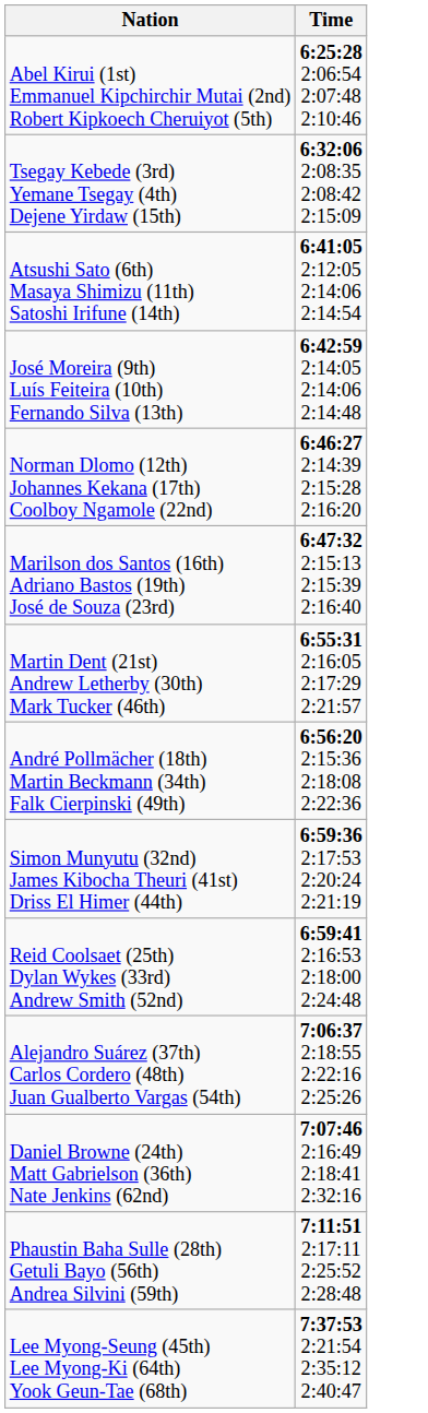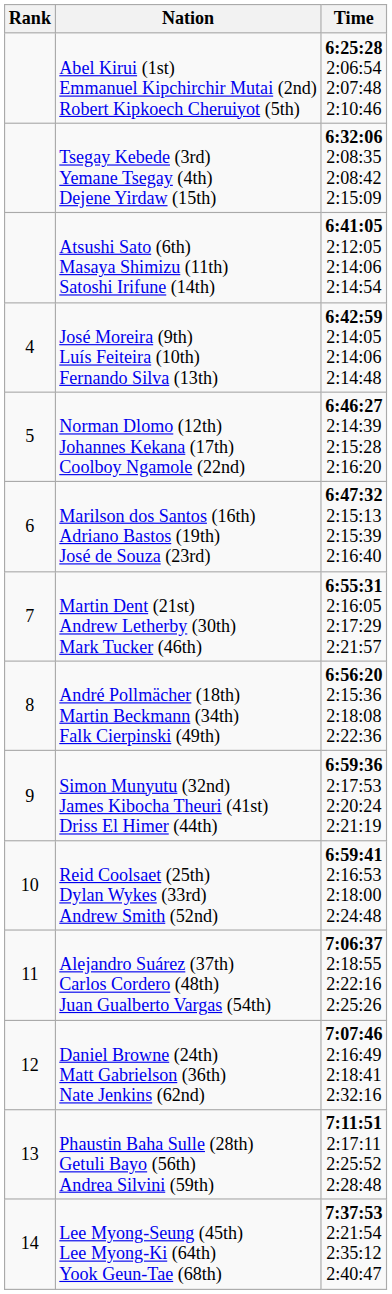 <table class="wikitable" style="text-align:center;">
 <tr>
+<th>Rank</th>
 <th>Nation</th>
 <th>Time</th>
 </tr>
 <tr>
+<td></td>
 <td align="left"><strong></strong><br><a href='#'>Abel Kirui</a> (1st)<br><a href='#'>Emmanuel Kipchirchir Mutai</a> (2nd)<br><a href='#'>Robert Kipkoech Cheruiyot</a> (5th)</td>
 <td><strong>6:25:28</strong><br>2:06:54<br>2:07:48<br>2:10:46</td>
 </tr>
 <tr>
+<td></td>
 <td align="left"><strong></strong><br><a href='#'>Tsegay Kebede</a> (3rd)<br><a href='#'>Yemane Tsegay</a> (4th)<br><a href='#'>Dejene Yirdaw</a> (15th)</td>
 <td><strong>6:32:06</strong><br>2:08:35<br>2:08:42<br>2:15:09</td>
 </tr>
 <tr>
+<td></td>
 <td align="left"><strong></strong><br><a href='#'>Atsushi Sato</a> (6th)<br><a href='#'>Masaya Shimizu</a> (11th)<br><a href='#'>Satoshi Irifune</a> (14th)</td>
 <td><strong>6:41:05</strong><br>2:12:05<br>2:14:06<br>2:14:54</td>
 </tr>
 <tr>
+<td>4</td>
 <td align="left"><strong></strong><br><a href='#'>José Moreira</a> (9th)<br><a href='#'>Luís Feiteira</a> (10th)<br><a href='#'>Fernando Silva</a> (13th)</td>
 <td><strong>6:42:59</strong><br>2:14:05<br>2:14:06<br>2:14:48</td>
 </tr>
 <tr>
+<td>5</td>
 <td align="left"><strong></strong><br><a href='#'>Norman Dlomo</a> (12th)<br><a href='#'>Johannes Kekana</a> (17th)<br><a href='#'>Coolboy Ngamole</a> (22nd)</td>
 <td><strong>6:46:27</strong><br>2:14:39<br>2:15:28<br>2:16:20</td>
 </tr>
 <tr>
+<td>6</td>
 <td align="left"><strong></strong><br><a href='#'>Marilson dos Santos</a> (16th)<br><a href='#'>Adriano Bastos</a> (19th)<br><a href='#'>José de Souza</a> (23rd)</td>
 <td><strong>6:47:32</strong><br>2:15:13<br>2:15:39<br>2:16:40</td>
 </tr>
 <tr>
+<td>7</td>
 <td align="left"><strong></strong><br><a href='#'>Martin Dent</a> (21st)<br><a href='#'>Andrew Letherby</a> (30th)<br><a href='#'>Mark Tucker</a> (46th)</td>
 <td><strong>6:55:31</strong><br>2:16:05<br>2:17:29<br>2:21:57</td>
 </tr>
 <tr>
+<td>8</td>
 <td align="left"><strong></strong><br><a href='#'>André Pollmächer</a> (18th)<br><a href='#'>Martin Beckmann</a> (34th)<br><a href='#'>Falk Cierpinski</a> (49th)</td>
 <td><strong>6:56:20</strong><br>2:15:36<br>2:18:08<br>2:22:36</td>
 </tr>
 <tr>
+<td>9</td>
 <td align="left"><strong></strong><br><a href='#'>Simon Munyutu</a> (32nd)<br><a href='#'>James Kibocha Theuri</a> (41st)<br><a href='#'>Driss El Himer</a> (44th)</td>
 <td><strong>6:59:36</strong><br>2:17:53<br>2:20:24<br>2:21:19</td>
 </tr>
 <tr>
+<td>10</td>
 <td align="left"><strong></strong><br><a href='#'>Reid Coolsaet</a> (25th)<br><a href='#'>Dylan Wykes</a> (33rd)<br><a href='#'>Andrew Smith</a> (52nd)</td>
 <td><strong>6:59:41</strong><br>2:16:53<br>2:18:00<br>2:24:48</td>
 </tr>
 <tr>
+<td>11</td>
 <td align="left"><strong></strong><br><a href='#'>Alejandro Suárez</a> (37th)<br><a href='#'>Carlos Cordero</a> (48th)<br><a href='#'>Juan Gualberto Vargas</a> (54th)</td>
 <td><strong>7:06:37</strong><br>2:18:55<br>2:22:16<br>2:25:26</td>
 </tr>
 <tr>
+<td>12</td>
 <td align="left"><strong></strong><br><a href='#'>Daniel Browne</a> (24th)<br><a href='#'>Matt Gabrielson</a> (36th)<br><a href='#'>Nate Jenkins</a> (62nd)</td>
 <td><strong>7:07:46</strong><br>2:16:49<br>2:18:41<br>2:32:16</td>
 </tr>
 <tr>
+<td>13</td>
 <td align="left"><strong></strong><br><a href='#'>Phaustin Baha Sulle</a> (28th)<br><a href='#'>Getuli Bayo</a> (56th)<br><a href='#'>Andrea Silvini</a> (59th)</td>
 <td><strong>7:11:51</strong><br>2:17:11<br>2:25:52<br>2:28:48</td>
 </tr>
 <tr>
+<td>14</td>
 <td align="left"><strong></strong><br><a href='#'>Lee Myong-Seung</a> (45th)<br><a href='#'>Lee Myong-Ki</a> (64th)<br><a href='#'>Yook Geun-Tae</a> (68th)</td>
 <td><strong>7:37:53</strong><br>2:21:54<br>2:35:12<br>2:40:47</td>
 </tr>
 </table>
